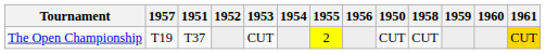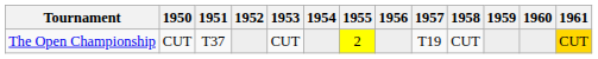 <table class="wikitable" style="font-size:95%;text-align:center;">
 <tr>
 <th>Tournament</th>
-<th>1957</th>
+<th>1950</th>
 <th>1951</th>
 <th>1952</th>
 <th>1953</th>
 <th>1954</th>
 <th>1955</th>
 <th>1956</th>
-<th>1950</th>
+<th>1957</th>
 <th>1958</th>
 <th>1959</th>
 <th>1960</th>
 <th>1961</th>
 </tr>
 <tr>
 <td align=left><a href='#'>The Open Championship</a></td>
-<td>T19</td>
+<td>CUT</td>
 <td>T37</td>
 <td style="background:#eeeeee;"></td>
 <td>CUT</td>
 <td style="background:#eeeeee;"></td>
 <td style="background:yellow;">2</td>
 <td style="background:#eeeeee;"></td>
-<td>CUT</td>
+<td>T19</td>
 <td>CUT</td>
 <td style="background:#eeeeee;"></td>
 <td style="background:#eeeeee;"></td>
 <td style="background: gold;">CUT</td>
 </tr>
 </table>
